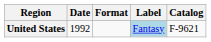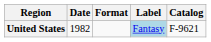 <table class="wikitable plainrowheaders">
 <tr>
 <th>Region</th>
 <th>Date</th>
 <th>Format</th>
 <th>Label</th>
 <th>Catalog</th>
 </tr>
 <tr>
 <th scope="row">United States</th>
-<td>1992</td>
+<td>1982</td>
 <td></td>
 <td style="background: lightblue;"><a href='#'>Fantasy</a></td>
 <td>F-9621</td>
 </tr>
 </table>
